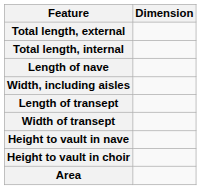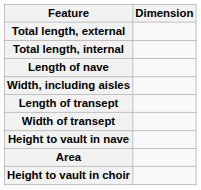 <table class="wikitable floatright" style="text-align:center;">
 <tr>
 <th scope="col">Feature</th>
 <th scope="col">Dimension</th>
 </tr>
 <tr>
 <th scope="row">Total length, external</th>
 <td></td>
 </tr>
 <tr>
 <th scope="row">Total length, internal</th>
 <td></td>
 </tr>
 <tr>
 <th scope="row">Length of nave</th>
 <td></td>
 </tr>
 <tr>
 <th scope="row">Width, including aisles</th>
 <td></td>
 </tr>
 <tr>
 <th scope="row">Length of transept</th>
 <td></td>
 </tr>
 <tr>
 <th scope="row">Width of transept</th>
 <td></td>
 </tr>
 <tr>
 <th scope="row">Height to vault in nave</th>
 <td></td>
 </tr>
 <tr>
+<th scope="row">Area</th>
+<td></td>
+</tr>
+<tr>
 <th scope="row">Height to vault in choir</th>
 <td></td>
 </tr>
-<tr>
-<th scope="row">Area</th>
-<td></td>
-</tr>
 </table>
